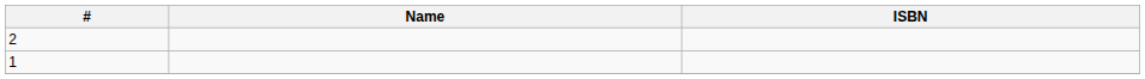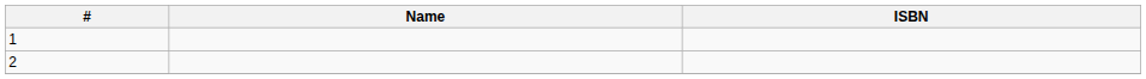 <table class="wikitable" width="100%">
 <tr>
 <th>#</th>
 <th>Name</th>
 <th>ISBN</th>
 </tr>
 <tr>
-<td>2</td>
+<td>1</td>
 <td></td>
 <td><small></small></td>
 </tr>
 <tr>
-<td>1</td>
+<td>2</td>
 <td></td>
 <td><small></small></td>
 </tr>
 <tr>
 </tr>
 </table>
